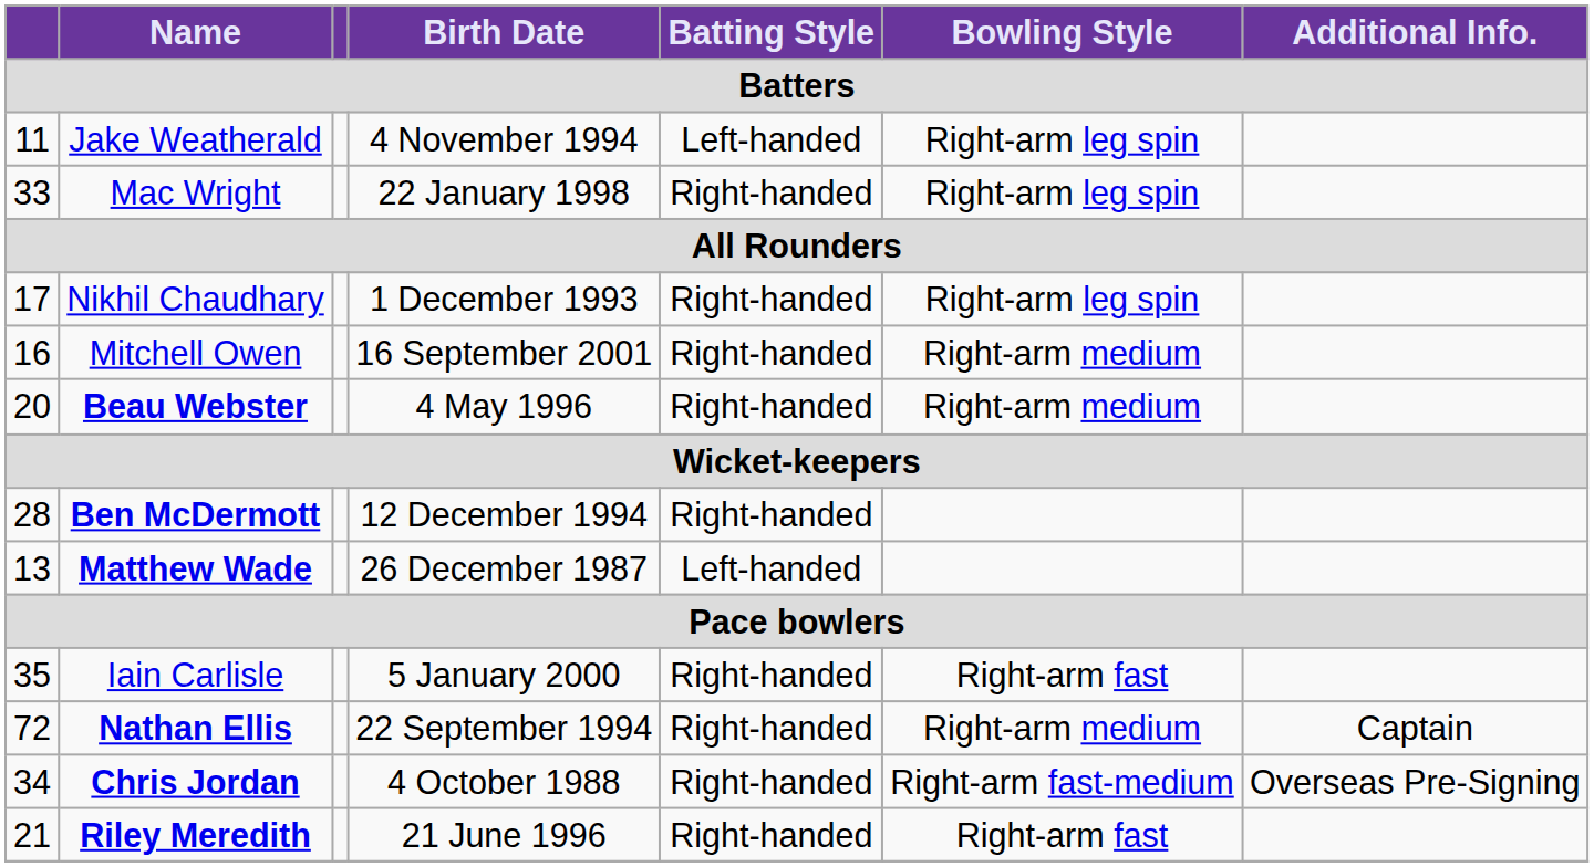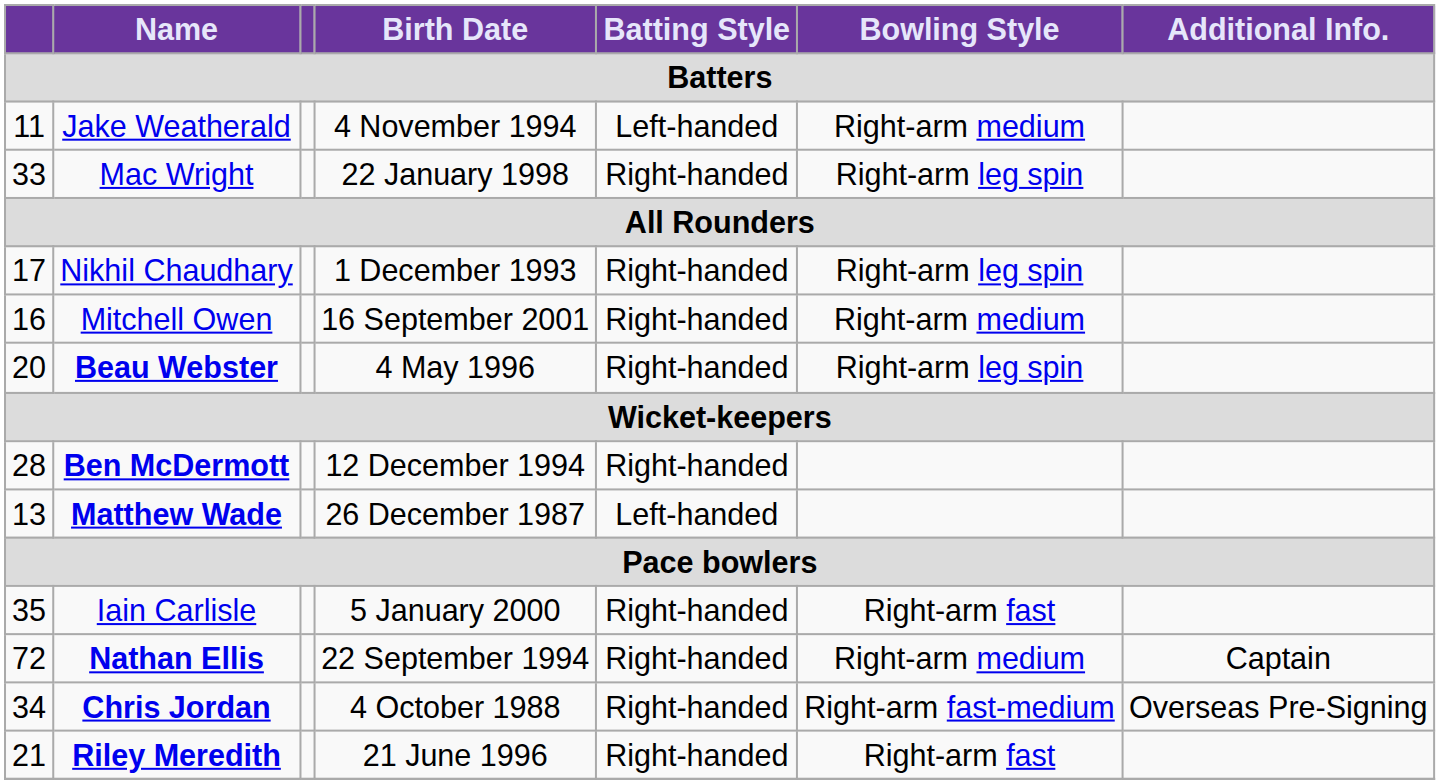 <table class="wikitable" style="font-size:95%;">
 <tr>
 <th style="background:#69359c; color:#e6e6fa;"></th>
 <th style="background:#69359c; color:#e6e6fa;">Name</th>
 <th style="background:#69359c; color:#e6e6fa;"></th>
 <th style="background:#69359c; color:#e6e6fa;">Birth Date</th>
 <th style="background:#69359c; color:#e6e6fa;">Batting Style</th>
 <th style="background:#69359c; color:#e6e6fa;">Bowling Style</th>
 <th style="background:#69359c; color:#e6e6fa;">Additional Info.</th>
 </tr>
 <tr>
 <th colspan="7"  style="background:#dcdcdc; text-align:center;">Batters</th>
 </tr>
 <tr style="text-align:center">
 <td>11</td>
 <td><a href='#'>Jake Weatherald</a></td>
 <td></td>
 <td>4 November 1994</td>
 <td>Left-handed</td>
-<td>Right-arm <a href='#'>leg spin</a></td>
+<td>Right-arm <a href='#'>medium</a></td>
 <td></td>
 </tr>
 <tr style="text-align:center">
 <td>33</td>
 <td><a href='#'>Mac Wright</a></td>
 <td></td>
 <td>22 January 1998</td>
 <td>Right-handed</td>
 <td>Right-arm <a href='#'>leg spin</a></td>
 <td></td>
 </tr>
 <tr>
 <th colspan="7"  style="background:#dcdcdc; text-align:center;">All Rounders</th>
 </tr>
 <tr style="text-align:center">
 <td>17</td>
 <td><a href='#'>Nikhil Chaudhary</a></td>
 <td></td>
 <td>1 December 1993</td>
 <td>Right-handed</td>
 <td>Right-arm <a href='#'>leg spin</a></td>
 <td></td>
 </tr>
 <tr style="text-align:center">
 <td>16</td>
 <td><a href='#'>Mitchell Owen</a></td>
 <td></td>
 <td>16 September 2001</td>
 <td>Right-handed</td>
 <td>Right-arm <a href='#'>medium</a></td>
 <td></td>
 </tr>
 <tr style="text-align:center">
 <td>20</td>
 <td><strong><a href='#'>Beau Webster</a></strong></td>
 <td></td>
 <td>4 May 1996</td>
 <td>Right-handed</td>
-<td>Right-arm <a href='#'>medium</a></td>
+<td>Right-arm <a href='#'>leg spin</a></td>
 <td></td>
 </tr>
 <tr>
 <th colspan="7"  style="background:#dcdcdc; text-align:center;">Wicket-keepers</th>
 </tr>
 <tr style="text-align:center">
 <td>28</td>
 <td><strong><a href='#'>Ben McDermott</a></strong></td>
 <td></td>
 <td>12 December 1994</td>
 <td>Right-handed</td>
 <td></td>
 <td></td>
 </tr>
 <tr style="text-align:center">
 <td>13</td>
 <td><strong><a href='#'>Matthew Wade</a></strong></td>
 <td></td>
 <td>26 December 1987</td>
 <td>Left-handed</td>
 <td></td>
 <td></td>
 </tr>
 <tr>
 <th colspan="7"  style="background:#dcdcdc; text-align:center;">Pace bowlers</th>
 </tr>
 <tr style="text-align:center">
 <td>35</td>
 <td><a href='#'>Iain Carlisle</a></td>
 <td></td>
 <td>5 January 2000</td>
 <td>Right-handed</td>
 <td>Right-arm <a href='#'>fast</a></td>
 <td></td>
 </tr>
 <tr style="text-align:center">
 <td>72</td>
 <td><strong><a href='#'>Nathan Ellis</a></strong></td>
 <td></td>
 <td>22 September 1994</td>
 <td>Right-handed</td>
 <td>Right-arm <a href='#'>medium</a></td>
 <td>Captain</td>
 </tr>
 <tr style="text-align:center">
 <td>34</td>
 <td><strong><a href='#'>Chris Jordan</a></strong></td>
 <td></td>
 <td>4 October 1988</td>
 <td>Right-handed</td>
 <td>Right-arm <a href='#'>fast-medium</a></td>
 <td>Overseas Pre-Signing</td>
 </tr>
 <tr style="text-align:center">
 <td>21</td>
 <td><strong><a href='#'>Riley Meredith</a></strong></td>
 <td></td>
 <td>21 June 1996</td>
 <td>Right-handed</td>
 <td>Right-arm <a href='#'>fast</a></td>
 <td></td>
 </tr>
 <tr>
 </tr>
 </table>
